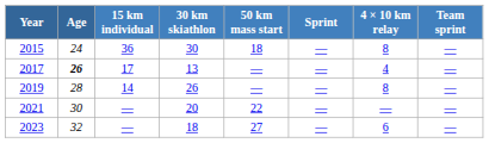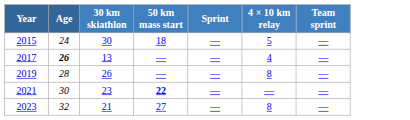 <table class="wikitable" style="font-size:95%; text-align:center; border:grey solid 1px; border-collapse:collapse; background:#ffffff;">
 <tr>
 <th style="background-color:#369; color:white; width:60px;"> Year </th>
 <th style="background-color:#369; color:white; width:40px;"> Age </th>
-<th style="background-color:#4180be; color:white; width:75px;"> 15 km <br> individual </th>
 <th style="background-color:#4180be; color:white; width:75px;"> 30 km <br> skiathlon </th>
 <th style="background-color:#4180be; color:white; width:75px;"> 50 km <br> mass start </th>
 <th style="background-color:#4180be; color:white; width:75px;"> Sprint </th>
 <th style="background-color:#4180be; color:white; width:75px;"> 4 × 10 km <br> relay </th>
 <th style="background-color:#4180be; color:white; width:75px;"> Team <br> sprint </th>
 </tr>
 <tr>
 <td><a href='#'>2015</a></td>
 <td><em>24</em></td>
-<td><a href='#'>36</a></td>
 <td><a href='#'>30</a></td>
 <td><a href='#'>18</a></td>
 <td><a href='#'>—</a></td>
-<td><a href='#'>8</a></td>
+<td><a href='#'>5</a></td>
 <td><a href='#'>—</a></td>
 </tr>
 <tr>
 <td><a href='#'>2017</a></td>
 <td><strong><em>26</em></strong></td>
-<td><a href='#'>17</a></td>
 <td><a href='#'>13</a></td>
 <td><a href='#'>—</a></td>
 <td><a href='#'>—</a></td>
 <td><a href='#'>4</a></td>
 <td><a href='#'>—</a></td>
 </tr>
 <tr>
 <td><a href='#'>2019</a></td>
 <td><em>28</em></td>
-<td><a href='#'>14</a></td>
 <td><a href='#'>26</a></td>
 <td><a href='#'>—</a></td>
 <td><a href='#'>—</a></td>
 <td><a href='#'>8</a></td>
 <td><a href='#'>—</a></td>
 </tr>
 <tr>
 <td><a href='#'>2021</a></td>
 <td><em>30</em></td>
-<td><a href='#'>—</a></td>
-<td><a href='#'>20</a></td>
-<td><a href='#'>22</a></td>
+<td><a href='#'>23</a></td>
+<td><strong><a href='#'>22</a></strong></td>
 <td><a href='#'>—</a></td>
 <td><a href='#'>—</a></td>
 <td><a href='#'>—</a></td>
 </tr>
 <tr>
 <td><a href='#'>2023</a></td>
 <td><em>32</em></td>
-<td><a href='#'>—</a></td>
-<td><a href='#'>18</a></td>
+<td><a href='#'>21</a></td>
 <td><a href='#'>27</a></td>
 <td><a href='#'>—</a></td>
-<td><a href='#'>6</a></td>
+<td><a href='#'>8</a></td>
 <td><a href='#'>—</a></td>
 </tr>
 </table>
